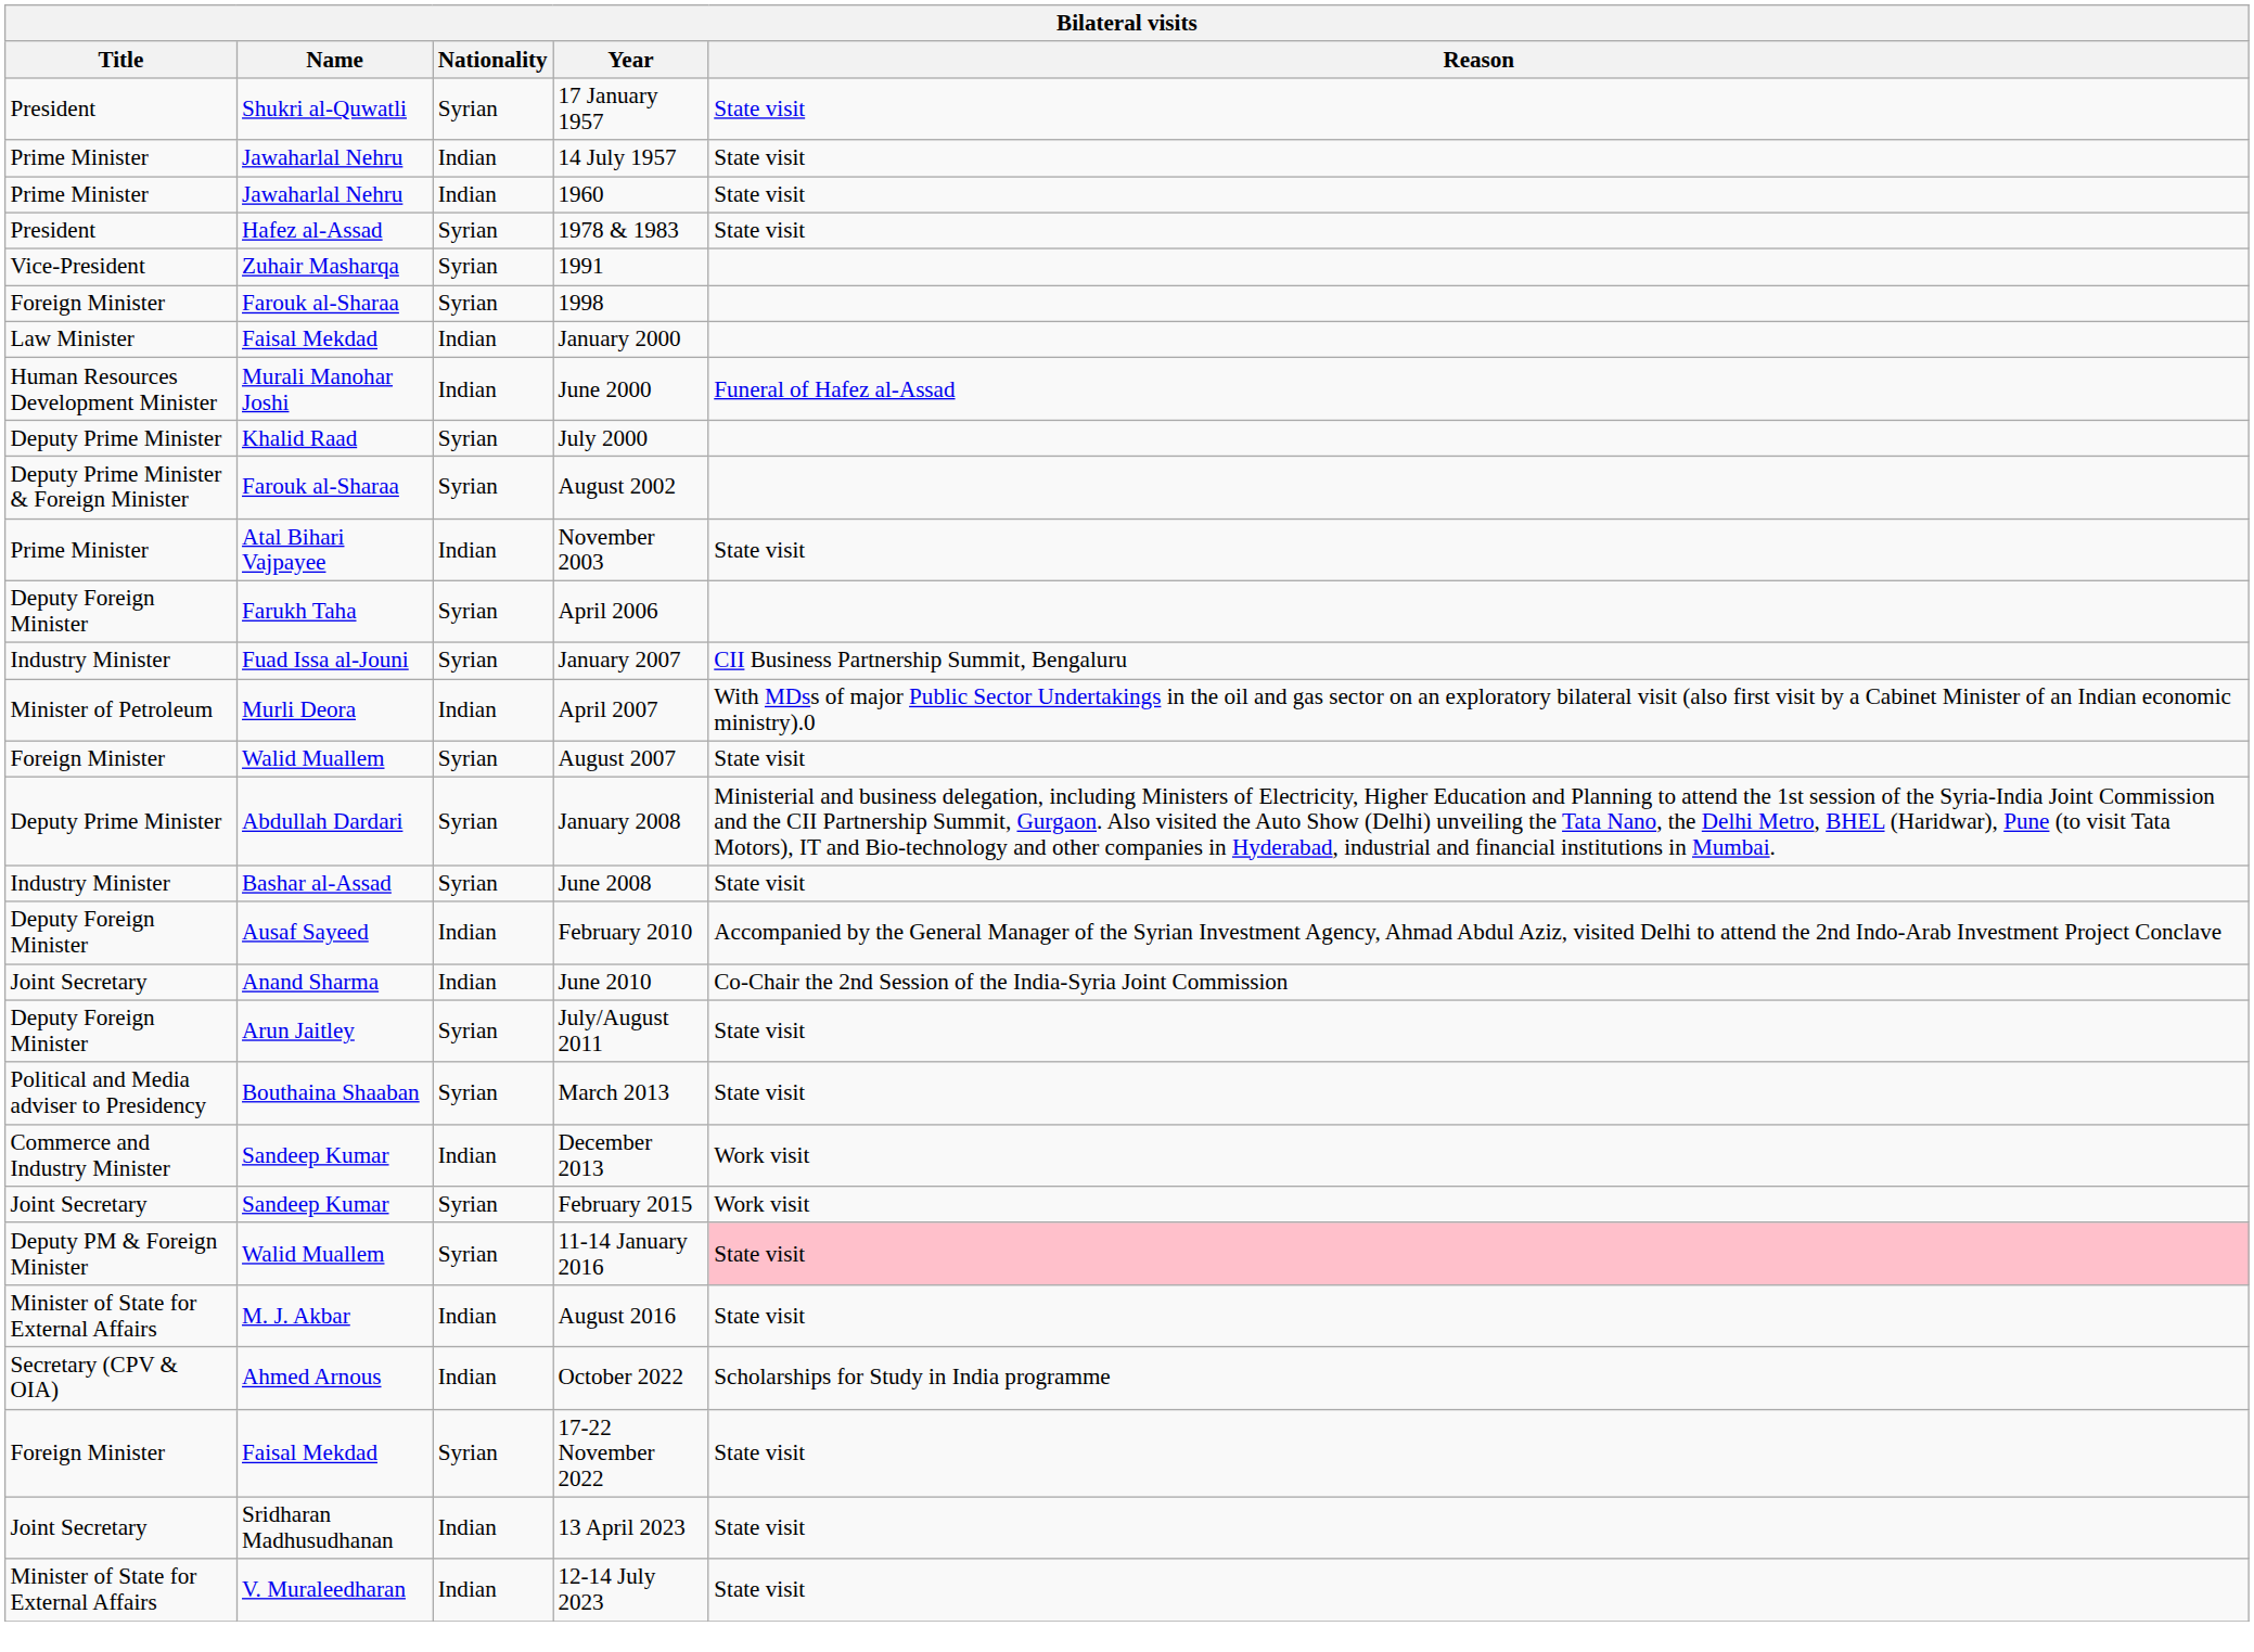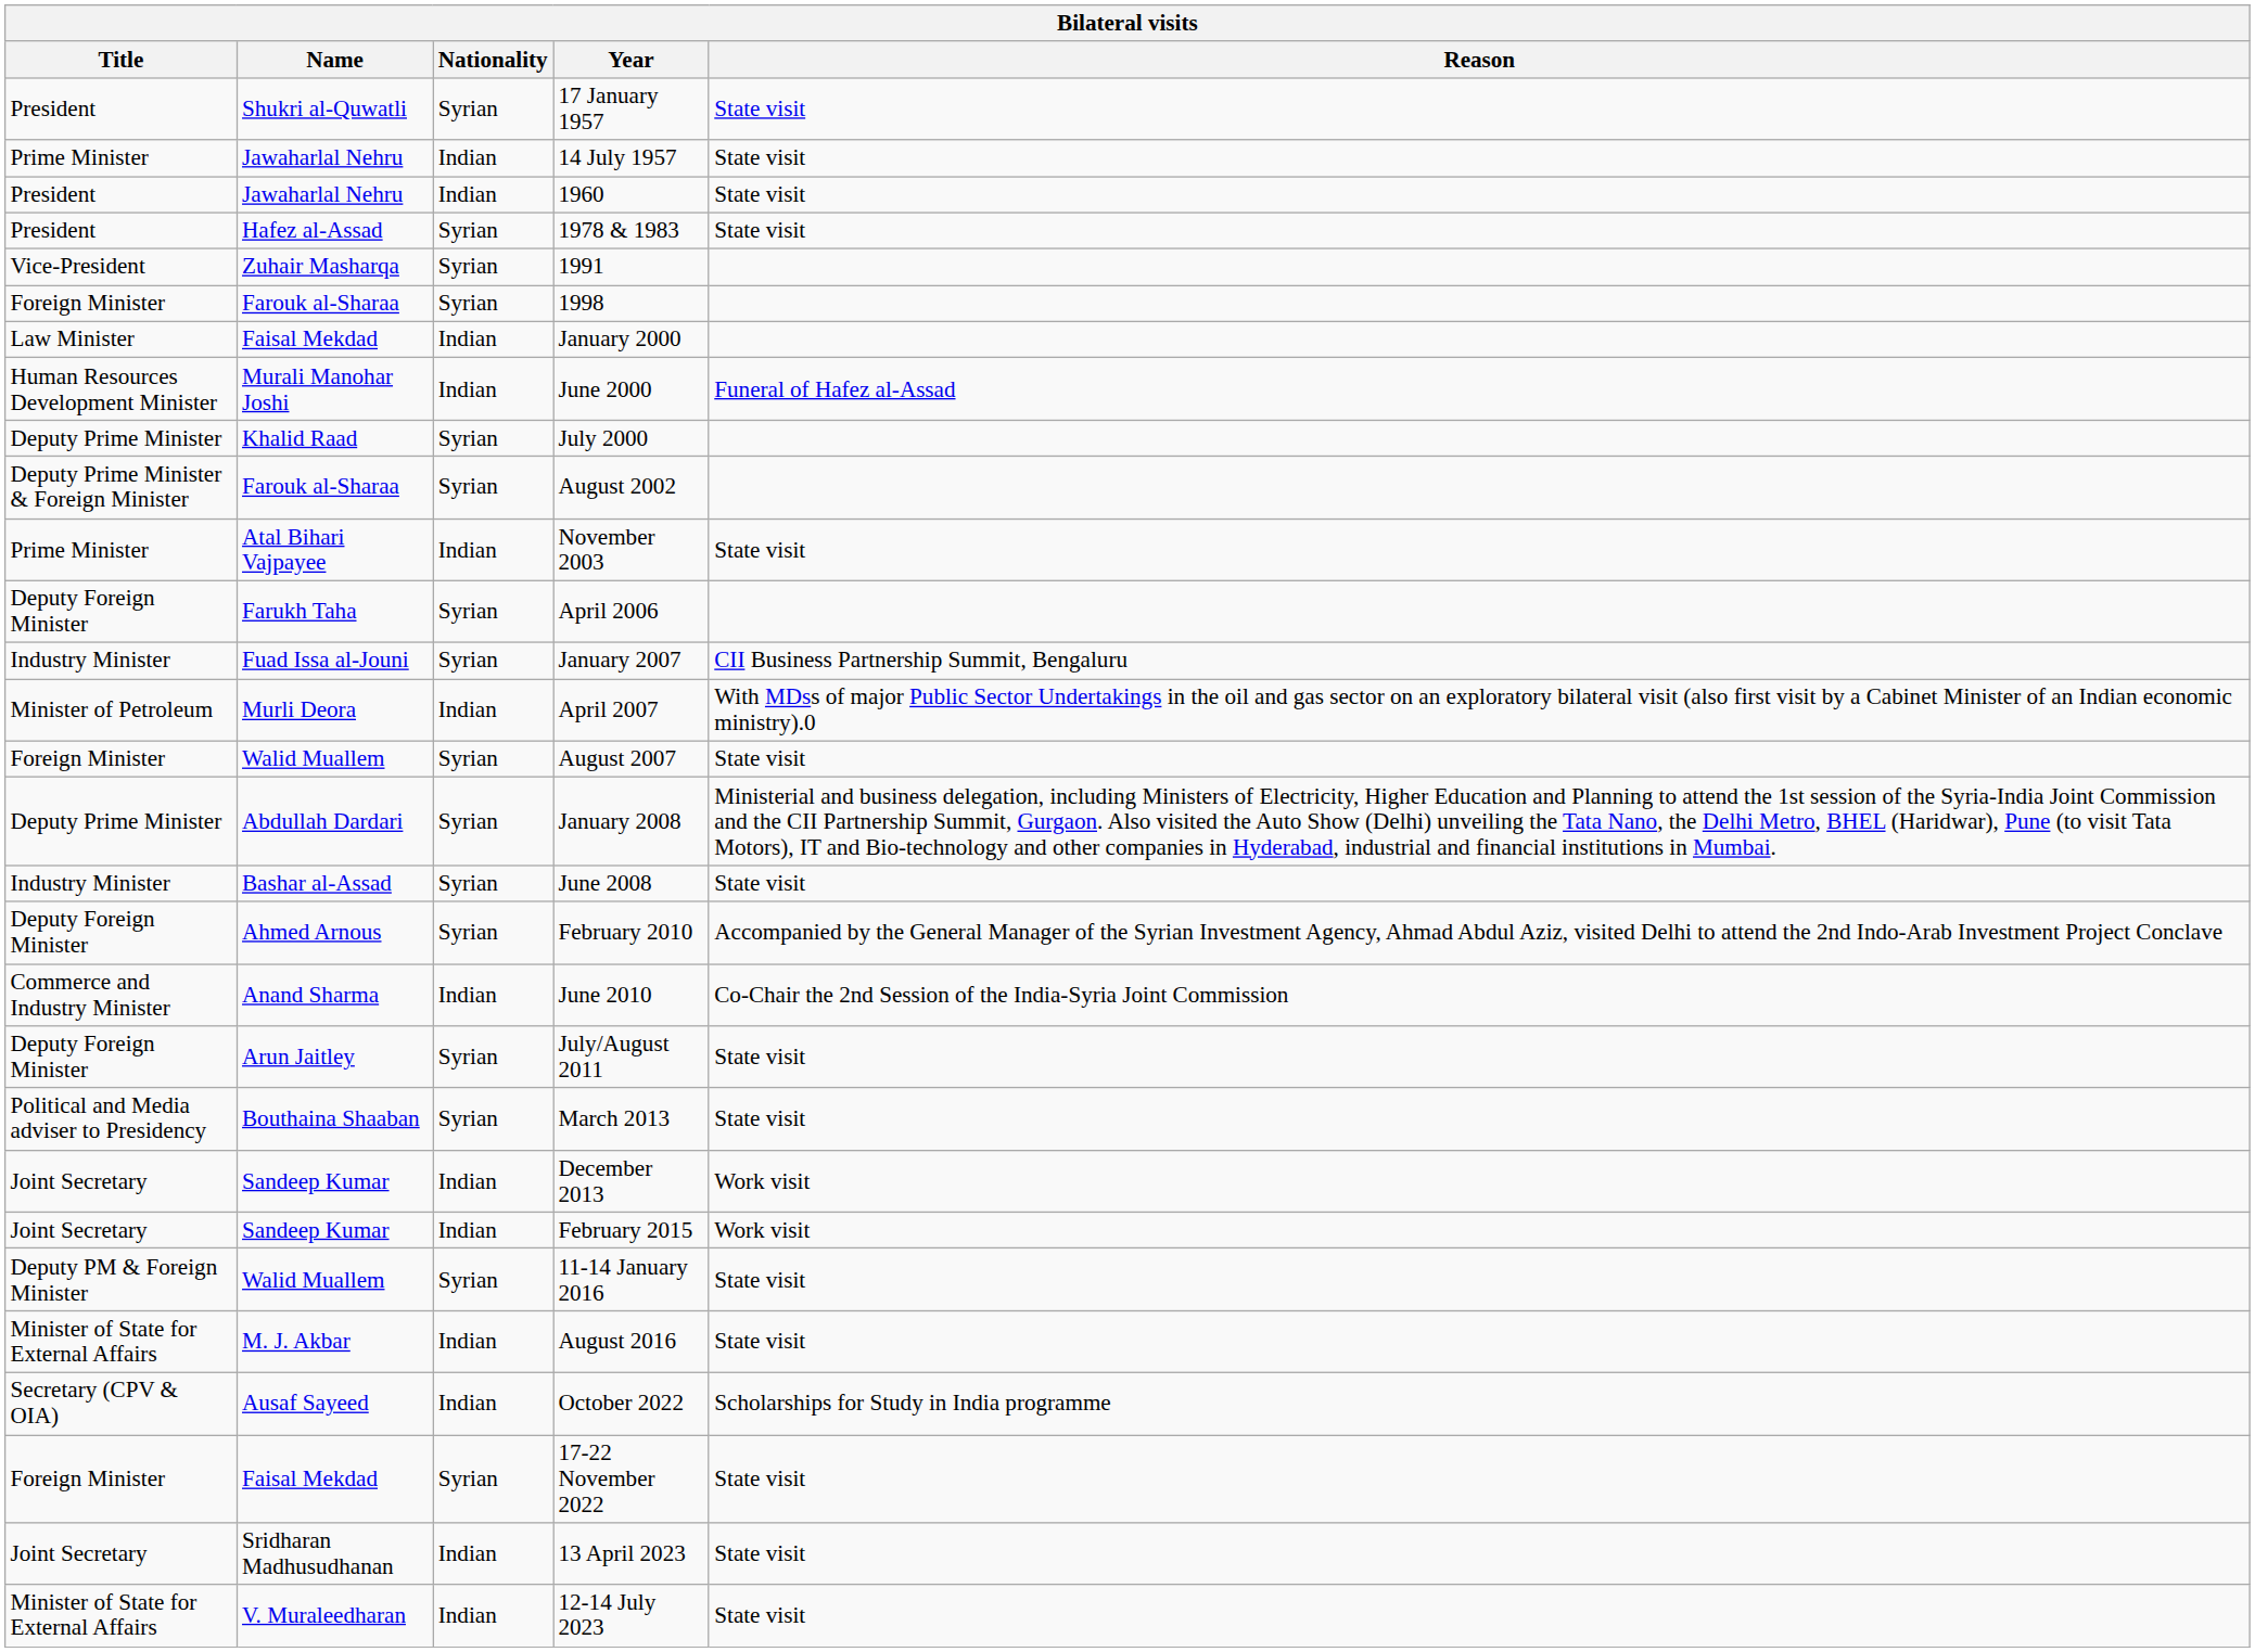 <table class="wikitable">
 <tr>
 <th colspan="6"><strong>Bilateral visits</strong></th>
 </tr>
 <tr>
 <th>Title</th>
 <th>Name</th>
 <th>Nationality</th>
 <th>Year</th>
 <th>Reason</th>
 </tr>
 <tr>
 <td>President</td>
 <td><a href='#'>Shukri al-Quwatli</a></td>
 <td>Syrian</td>
 <td>17 January 1957</td>
 <td><a href='#'>State visit</a></td>
 </tr>
 <tr>
 <td>Prime Minister</td>
 <td><a href='#'>Jawaharlal Nehru</a></td>
 <td>Indian</td>
 <td>14 July 1957</td>
 <td>State visit</td>
 </tr>
 <tr>
-<td>Prime Minister</td>
+<td>President</td>
 <td><a href='#'>Jawaharlal Nehru</a></td>
 <td>Indian</td>
 <td>1960</td>
 <td>State visit</td>
 </tr>
 <tr>
 <td>President</td>
 <td><a href='#'>Hafez al-Assad</a></td>
 <td>Syrian</td>
 <td>1978 & 1983</td>
 <td>State visit</td>
 </tr>
 <tr>
 <td>Vice-President</td>
 <td><a href='#'>Zuhair Masharqa</a></td>
 <td>Syrian</td>
 <td>1991</td>
 <td></td>
 </tr>
 <tr>
 <td>Foreign Minister</td>
 <td><a href='#'>Farouk al-Sharaa</a></td>
 <td>Syrian</td>
 <td>1998</td>
 <td></td>
 </tr>
 <tr>
 <td>Law Minister</td>
 <td><a href='#'>Faisal Mekdad</a></td>
 <td>Indian</td>
 <td>January 2000</td>
 <td></td>
 </tr>
 <tr>
 <td>Human Resources Development Minister</td>
 <td><a href='#'>Murali Manohar Joshi</a></td>
 <td>Indian</td>
 <td>June 2000</td>
 <td><a href='#'>Funeral of Hafez al-Assad</a></td>
 </tr>
 <tr>
 <td>Deputy Prime Minister</td>
 <td><a href='#'>Khalid Raad</a></td>
 <td>Syrian</td>
 <td>July 2000</td>
 <td></td>
 </tr>
 <tr>
 <td>Deputy Prime Minister & Foreign Minister</td>
 <td><a href='#'>Farouk al-Sharaa</a></td>
 <td>Syrian</td>
 <td>August 2002</td>
 <td></td>
 </tr>
 <tr>
 <td>Prime Minister</td>
 <td><a href='#'>Atal Bihari Vajpayee</a></td>
 <td>Indian</td>
 <td>November 2003</td>
 <td>State visit</td>
 </tr>
 <tr>
 <td>Deputy Foreign Minister</td>
 <td><a href='#'>Farukh Taha</a></td>
 <td>Syrian</td>
 <td>April 2006</td>
 <td></td>
 </tr>
 <tr>
 <td>Industry Minister</td>
 <td><a href='#'>Fuad Issa al-Jouni</a></td>
 <td>Syrian</td>
 <td>January 2007</td>
 <td><a href='#'>CII</a> Business Partnership Summit, Bengaluru</td>
 </tr>
 <tr>
 <td>Minister of Petroleum</td>
 <td><a href='#'>Murli Deora</a></td>
 <td>Indian</td>
 <td>April 2007</td>
 <td>With <a href='#'>MDs</a>s of major <a href='#'>Public Sector Undertakings</a> in the oil and gas sector on an exploratory bilateral visit (also first visit by a Cabinet Minister of an Indian economic ministry).0</td>
 </tr>
 <tr>
 <td>Foreign Minister</td>
 <td><a href='#'>Walid Muallem</a></td>
 <td>Syrian</td>
 <td>August 2007</td>
 <td>State visit</td>
 </tr>
 <tr>
 <td>Deputy Prime Minister</td>
 <td><a href='#'>Abdullah Dardari</a></td>
 <td>Syrian</td>
 <td>January 2008</td>
 <td>Ministerial and business delegation, including Ministers of Electricity, Higher Education and Planning to attend the 1st session of the Syria-India Joint Commission and the CII Partnership Summit, <a href='#'>Gurgaon</a>. Also visited the Auto Show (Delhi) unveiling the <a href='#'>Tata Nano</a>, the <a href='#'>Delhi Metro</a>, <a href='#'>BHEL</a> (Haridwar), <a href='#'>Pune</a> (to visit Tata Motors), IT and Bio-technology and other companies in <a href='#'>Hyderabad</a>, industrial and financial institutions in <a href='#'>Mumbai</a>.</td>
 </tr>
 <tr>
 <td>Industry Minister</td>
 <td><a href='#'>Bashar al-Assad</a></td>
 <td>Syrian</td>
 <td>June 2008</td>
 <td>State visit</td>
 </tr>
 <tr>
 <td>Deputy Foreign Minister</td>
-<td><a href='#'>Ausaf Sayeed</a></td>
-<td>Indian</td>
+<td><a href='#'>Ahmed Arnous</a></td>
+<td>Syrian</td>
 <td>February 2010</td>
 <td>Accompanied by the General Manager of the Syrian Investment Agency, Ahmad Abdul Aziz, visited Delhi to attend the 2nd Indo-Arab Investment Project Conclave</td>
 </tr>
 <tr>
-<td>Joint Secretary</td>
+<td>Commerce and Industry Minister</td>
 <td><a href='#'>Anand Sharma</a></td>
 <td>Indian</td>
 <td>June 2010</td>
 <td>Co-Chair the 2nd Session of the India-Syria Joint Commission</td>
 </tr>
 <tr>
 <td>Deputy Foreign Minister</td>
 <td><a href='#'>Arun Jaitley</a></td>
 <td>Syrian</td>
 <td>July/August 2011</td>
 <td>State visit</td>
 </tr>
 <tr>
 <td>Political and Media adviser to Presidency</td>
 <td><a href='#'>Bouthaina Shaaban</a></td>
 <td>Syrian</td>
 <td>March 2013</td>
 <td>State visit</td>
 </tr>
 <tr>
-<td>Commerce and Industry Minister</td>
+<td>Joint Secretary</td>
 <td><a href='#'>Sandeep Kumar</a></td>
 <td>Indian</td>
 <td>December 2013</td>
 <td>Work visit</td>
 </tr>
 <tr>
 <td>Joint Secretary</td>
 <td><a href='#'>Sandeep Kumar</a></td>
-<td>Syrian</td>
+<td>Indian</td>
 <td>February 2015</td>
 <td>Work visit</td>
 </tr>
 <tr>
 <td>Deputy PM & Foreign Minister</td>
 <td><a href='#'>Walid Muallem</a></td>
 <td>Syrian</td>
 <td>11-14 January 2016</td>
-<td style="background: pink;">State visit</td>
+<td>State visit</td>
 </tr>
 <tr>
 <td>Minister of State for External Affairs</td>
 <td><a href='#'>M. J. Akbar</a></td>
 <td>Indian</td>
 <td>August 2016</td>
 <td>State visit</td>
 </tr>
 <tr>
 <td>Secretary (CPV & OIA)</td>
-<td><a href='#'>Ahmed Arnous</a></td>
+<td><a href='#'>Ausaf Sayeed</a></td>
 <td>Indian</td>
 <td>October 2022</td>
 <td>Scholarships for Study in India programme</td>
 </tr>
 <tr>
 <td>Foreign Minister</td>
 <td><a href='#'>Faisal Mekdad</a></td>
 <td>Syrian</td>
 <td>17-22 November 2022</td>
 <td>State visit</td>
 </tr>
 <tr>
 <td>Joint Secretary</td>
 <td>Sridharan Madhusudhanan</td>
 <td>Indian</td>
 <td>13 April 2023</td>
 <td>State visit</td>
 </tr>
 <tr>
 <td>Minister of State for External Affairs</td>
 <td><a href='#'>V. Muraleedharan</a></td>
 <td>Indian</td>
 <td>12-14 July 2023</td>
 <td>State visit</td>
 </tr>
 </table>
